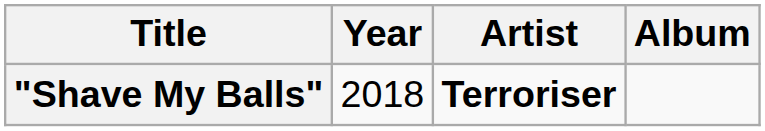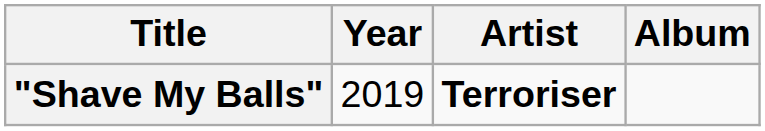 <table class="wikitable plainrowheaders" style="text-align:center">
 <tr>
 <th scope="col">Title</th>
 <th scope="col">Year</th>
 <th scope="col">Artist</th>
 <th scope="col">Album</th>
 </tr>
 <tr>
 <th scope="row">"Shave My Balls"</th>
-<td>2018</td>
+<td>2019</td>
 <td><strong>Terroriser</strong></td>
 <td></td>
 </tr>
 </table>
